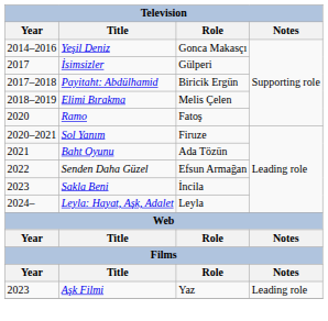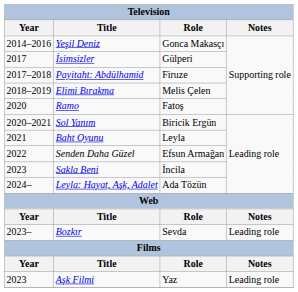 <table class="wikitable">
 <tr>
 <th colspan="4" style="background:LightSteelBlue">Television</th>
 </tr>
 <tr>
 <th>Year</th>
 <th>Title</th>
 <th>Role</th>
 <th>Notes</th>
 </tr>
 <tr>
 <td>2014–2016</td>
 <td><em><a href='#'>Yeşil Deniz</a></em></td>
 <td>Gonca Makasçı</td>
 <td rowspan="5">Supporting role</td>
 </tr>
 <tr>
 <td>2017</td>
 <td><em><a href='#'>İsimsizler</a></em></td>
 <td>Gülperi</td>
 </tr>
 <tr>
 <td>2017–2018</td>
 <td><em><a href='#'>Payitaht: Abdülhamid</a></em></td>
-<td>Biricik Ergün</td>
+<td>Firuze</td>
 </tr>
 <tr>
 <td>2018–2019</td>
 <td><em><a href='#'>Elimi Bırakma</a></em></td>
 <td>Melis Çelen</td>
 </tr>
 <tr>
 <td>2020</td>
 <td><em><a href='#'>Ramo</a></em></td>
 <td>Fatoş</td>
 </tr>
 <tr>
 <td>2020–2021</td>
 <td><em><a href='#'>Sol Yanım</a></em></td>
-<td>Firuze</td>
+<td>Biricik Ergün</td>
 <td rowspan="5">Leading role</td>
 </tr>
 <tr>
 <td>2021</td>
 <td><em><a href='#'>Baht Oyunu</a></em></td>
-<td>Ada Tözün</td>
+<td>Leyla</td>
 </tr>
 <tr>
 <td>2022</td>
 <td><em>Senden Daha Güzel</em></td>
 <td>Efsun Armağan</td>
 </tr>
 <tr>
 <td>2023</td>
 <td><em><a href='#'>Sakla Beni</a></em></td>
 <td>İncila</td>
 </tr>
 <tr>
 <td>2024–</td>
 <td><em><a href='#'>Leyla: Hayat, Aşk, Adalet</a></em></td>
-<td>Leyla</td>
+<td>Ada Tözün</td>
 </tr>
 <tr>
 <th colspan="4" style="background:LightSteelBlue">Web</th>
 </tr>
 <tr>
 <th>Year</th>
 <th>Title</th>
 <th>Role</th>
 <th>Notes</th>
+</tr>
+<tr>
+<td>2023–</td>
+<td><em><a href='#'>Bozkır</a></em></td>
+<td>Sevda</td>
+<td>Leading role</td>
 </tr>
 <tr>
 <th colspan="4" style="background:LightSteelBlue">Films</th>
 </tr>
 <tr>
 <th>Year</th>
 <th>Title</th>
 <th>Role</th>
 <th>Notes</th>
 </tr>
 <tr>
 <td>2023</td>
 <td><em><a href='#'>Aşk Filmi</a></em></td>
 <td>Yaz</td>
 <td>Leading role</td>
 </tr>
 <tr>
 </tr>
 </table>
